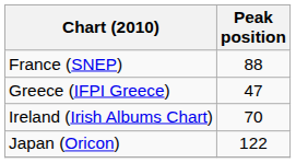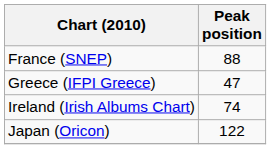 <table class="wikitable sortable" style="text-align:center;" border="1">
 <tr>
 <th scope="col">Chart (2010)</th>
 <th scope="col">Peak<br>position</th>
 </tr>
 <tr>
 <td align="left">France (<a href='#'>SNEP</a>)</td>
 <td>88</td>
 </tr>
 <tr>
 <td align="left">Greece (<a href='#'>IFPI Greece</a>)</td>
 <td>47</td>
 </tr>
 <tr>
 <td align="left">Ireland (<a href='#'>Irish Albums Chart</a>)</td>
-<td>70</td>
+<td>74</td>
 </tr>
 <tr>
 <td align="left">Japan (<a href='#'>Oricon</a>)</td>
 <td>122</td>
 </tr>
 <tr>
 </tr>
 </table>
